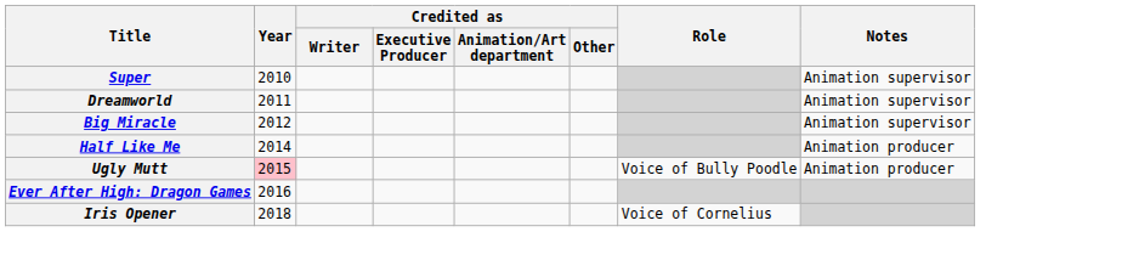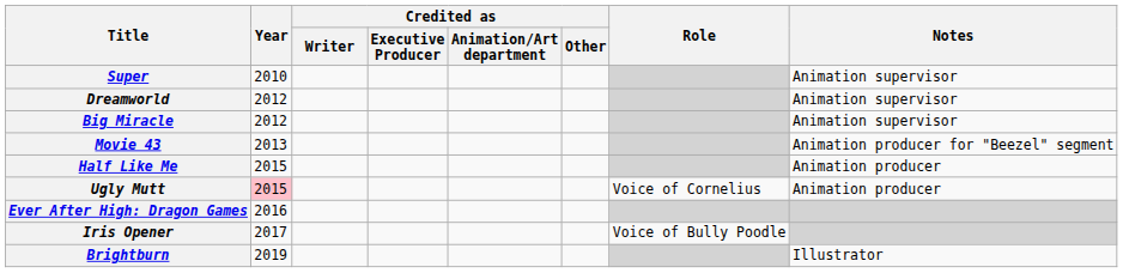 <table class="wikitable plainrowheaders sortable">
 <tr>
 <th rowspan="2">Title</th>
 <th rowspan="2" width="33">Year</th>
 <th colspan="4">Credited as</th>
 <th rowspan="2">Role</th>
 <th rowspan="2">Notes</th>
 </tr>
 <tr>
 <th width="65">Writer</th>
 <th width="65">Executive Producer</th>
 <th>Animation/Art<br>department</th>
 <th>Other</th>
 </tr>
 <tr>
 <th scope="row"><em><a href='#'>Super</a></em></th>
 <td>2010</td>
 <td></td>
 <td></td>
 <td></td>
 <td></td>
 <td style="background:#d3d3d3;"></td>
 <td>Animation supervisor</td>
 </tr>
 <tr>
 <th scope="row"><em>Dreamworld</em></th>
-<td>2011</td>
+<td>2012</td>
 <td></td>
 <td></td>
 <td></td>
 <td></td>
 <td style="background:#d3d3d3;"></td>
 <td>Animation supervisor</td>
 </tr>
 <tr>
 <th scope="row"><em><a href='#'>Big Miracle</a></em></th>
 <td>2012</td>
 <td></td>
 <td></td>
 <td></td>
 <td></td>
 <td style="background:#d3d3d3;"></td>
 <td>Animation supervisor</td>
 </tr>
 <tr>
+<th scope="row"><em><a href='#'>Movie 43</a></em></th>
+<td>2013</td>
+<td></td>
+<td></td>
+<td></td>
+<td></td>
+<td style="background:#d3d3d3;"></td>
+<td>Animation producer for "Beezel" segment</td>
+</tr>
+<tr>
 <th scope="row"><em><a href='#'>Half Like Me</a></em></th>
-<td>2014</td>
+<td>2015</td>
 <td></td>
 <td></td>
 <td></td>
 <td></td>
 <td style="background:#d3d3d3;"></td>
 <td>Animation producer</td>
 </tr>
 <tr>
 <th scope="row"><em>Ugly Mutt</em></th>
 <td style="background: pink;">2015</td>
 <td></td>
 <td></td>
 <td></td>
 <td></td>
-<td>Voice of Bully Poodle</td>
+<td>Voice of Cornelius</td>
 <td>Animation producer</td>
 </tr>
 <tr>
 <th scope="row"><em><a href='#'>Ever After High: Dragon Games</a></em></th>
 <td>2016</td>
 <td></td>
 <td></td>
 <td></td>
 <td></td>
 <td style="background:#d3d3d3;"></td>
 <td style="background:#d3d3d3;"></td>
 </tr>
 <tr>
 <th scope="row"><em>Iris Opener</em></th>
-<td>2018</td>
+<td>2017</td>
 <td></td>
 <td></td>
 <td></td>
 <td></td>
-<td>Voice of Cornelius</td>
+<td>Voice of Bully Poodle</td>
 <td style="background:#d3d3d3;"></td>
 </tr>
+<tr>
+<th scope="row"><em><a href='#'>Brightburn</a></em></th>
+<td>2019</td>
+<td></td>
+<td></td>
+<td></td>
+<td></td>
+<td style="background:#d3d3d3;"></td>
+<td>Illustrator</td>
+</tr>
 </table>
